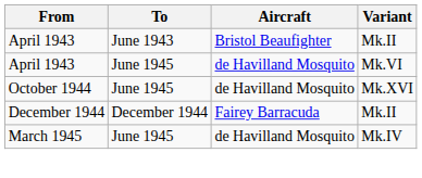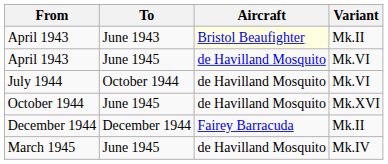 <table class="wikitable">
 <tr>
 <th>From</th>
 <th>To</th>
 <th>Aircraft</th>
 <th>Variant</th>
 </tr>
 <tr>
 <td>April 1943</td>
 <td>June 1943</td>
-<td><a href='#'>Bristol Beaufighter</a></td>
+<td style="background: lightyellow;"><a href='#'>Bristol Beaufighter</a></td>
 <td>Mk.II</td>
 </tr>
 <tr>
 <td>April 1943</td>
 <td>June 1945</td>
 <td><a href='#'>de Havilland Mosquito</a></td>
+<td>Mk.VI</td>
+</tr>
+<tr>
+<td>July 1944</td>
+<td>October 1944</td>
+<td>de Havilland Mosquito</td>
 <td>Mk.VI</td>
 </tr>
 <tr>
 <td>October 1944</td>
 <td>June 1945</td>
 <td>de Havilland Mosquito</td>
 <td>Mk.XVI</td>
 </tr>
 <tr>
 <td>December 1944</td>
 <td>December 1944</td>
 <td><a href='#'>Fairey Barracuda</a></td>
 <td>Mk.II</td>
 </tr>
 <tr>
 <td>March 1945</td>
 <td>June 1945</td>
 <td>de Havilland Mosquito</td>
 <td>Mk.IV</td>
 </tr>
 </table>
